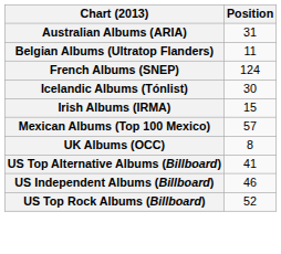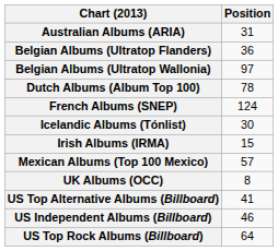 <table class="wikitable plainrowheaders sortable" style="text-align:center">
 <tr>
 <th>Chart (2013)</th>
 <th>Position</th>
 </tr>
 <tr>
 <th scope="row">Australian Albums (ARIA)</th>
 <td>31</td>
 </tr>
 <tr>
 <th scope="row">Belgian Albums (Ultratop Flanders)</th>
-<td>11</td>
+<td>36</td>
+</tr>
+<tr>
+<th scope="row">Belgian Albums (Ultratop Wallonia)</th>
+<td>97</td>
+</tr>
+<tr>
+<th scope="row">Dutch Albums (Album Top 100)</th>
+<td>78</td>
 </tr>
 <tr>
 <th scope="row">French Albums (SNEP)</th>
 <td>124</td>
 </tr>
 <tr>
 <th scope="row">Icelandic Albums (Tónlist)</th>
 <td>30</td>
 </tr>
 <tr>
 <th scope="row">Irish Albums (IRMA)</th>
 <td>15</td>
 </tr>
 <tr>
 <th scope="row">Mexican Albums (Top 100 Mexico)</th>
 <td>57</td>
 </tr>
 <tr>
 <th scope="row">UK Albums (OCC)</th>
 <td>8</td>
 </tr>
 <tr>
 <th scope="row">US Top Alternative Albums (<em>Billboard</em>)</th>
 <td>41</td>
 </tr>
 <tr>
 <th scope="row">US Independent Albums (<em>Billboard</em>)</th>
 <td>46</td>
 </tr>
 <tr>
 <th scope="row">US Top Rock Albums (<em>Billboard</em>)</th>
-<td>52</td>
+<td>64</td>
 </tr>
 </table>
